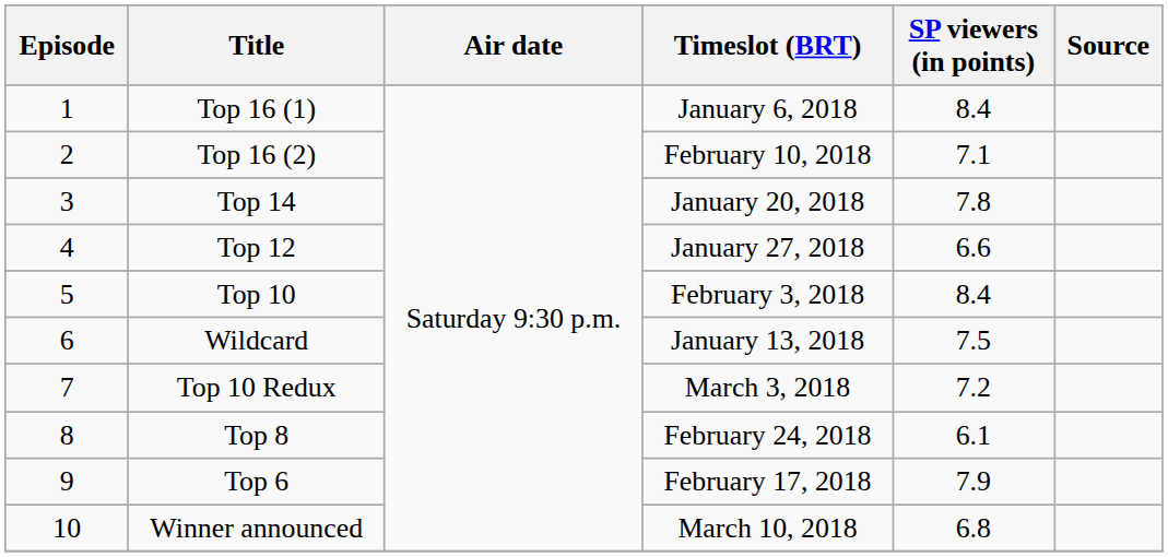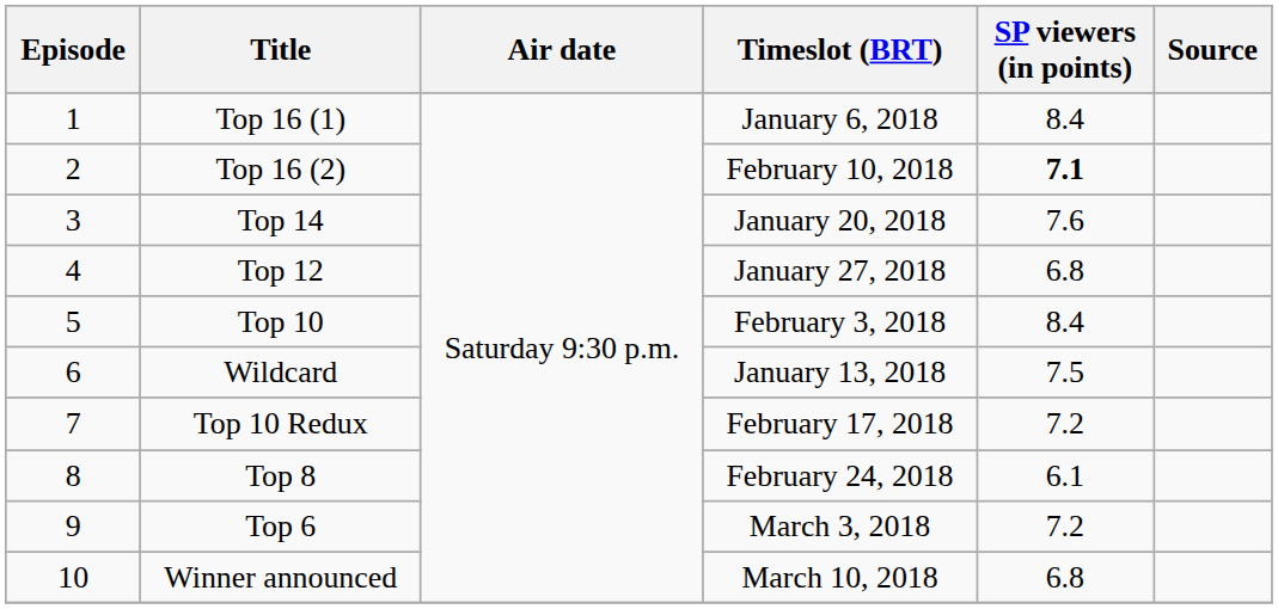 <table class="wikitable sortable" style="text-align:center; font-size:95%; width: 100%">
 <tr>
 <th>Episode</th>
 <th>Title</th>
 <th>Air date</th>
 <th>Timeslot (<a href='#'>BRT</a>)</th>
 <th><a href='#'>SP</a> viewers<br>(in points)</th>
 <th>Source</th>
 </tr>
 <tr>
 <td>1</td>
 <td>Top 16 (1)</td>
 <td rowspan=10>Saturday 9:30 p.m.</td>
 <td>January 6, 2018</td>
 <td>8.4</td>
 <td></td>
 </tr>
 <tr>
 <td>2</td>
 <td>Top 16 (2)</td>
 <td>February 10, 2018</td>
-<td>7.1</td>
+<td><strong>7.1</strong></td>
 <td></td>
 </tr>
 <tr>
 <td>3</td>
 <td>Top 14</td>
 <td>January 20, 2018</td>
-<td>7.8</td>
+<td>7.6</td>
 <td></td>
 </tr>
 <tr>
 <td>4</td>
 <td>Top 12</td>
 <td>January 27, 2018</td>
-<td>6.6</td>
+<td>6.8</td>
 <td></td>
 </tr>
 <tr>
 <td>5</td>
 <td>Top 10</td>
 <td>February 3, 2018</td>
 <td>8.4</td>
 <td></td>
 </tr>
 <tr>
 <td>6</td>
 <td>Wildcard</td>
 <td>January 13, 2018</td>
 <td>7.5</td>
 <td></td>
 </tr>
 <tr>
 <td>7</td>
 <td>Top 10 Redux</td>
-<td>March 3, 2018</td>
+<td>February 17, 2018</td>
 <td>7.2</td>
 <td></td>
 </tr>
 <tr>
 <td>8</td>
 <td>Top 8</td>
 <td>February 24, 2018</td>
 <td>6.1</td>
 <td></td>
 </tr>
 <tr>
 <td>9</td>
 <td>Top 6</td>
-<td>February 17, 2018</td>
-<td>7.9</td>
+<td>March 3, 2018</td>
+<td>7.2</td>
 <td></td>
 </tr>
 <tr>
 <td>10</td>
 <td>Winner announced</td>
 <td>March 10, 2018</td>
 <td>6.8</td>
 <td></td>
 </tr>
 <tr>
 </tr>
 </table>
